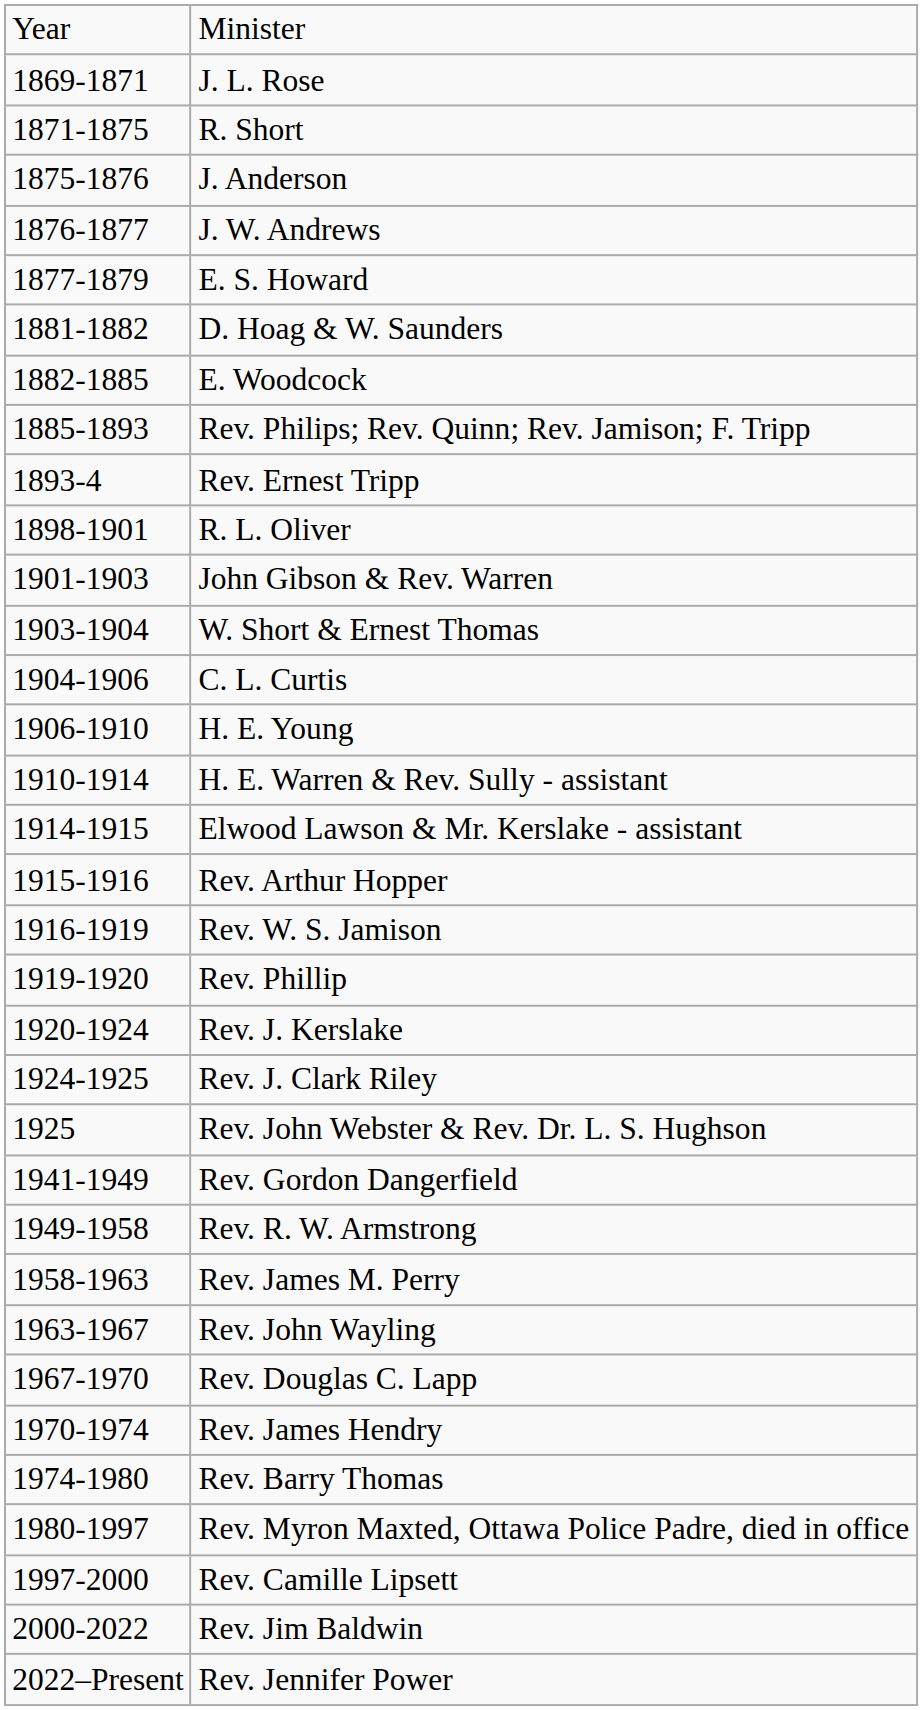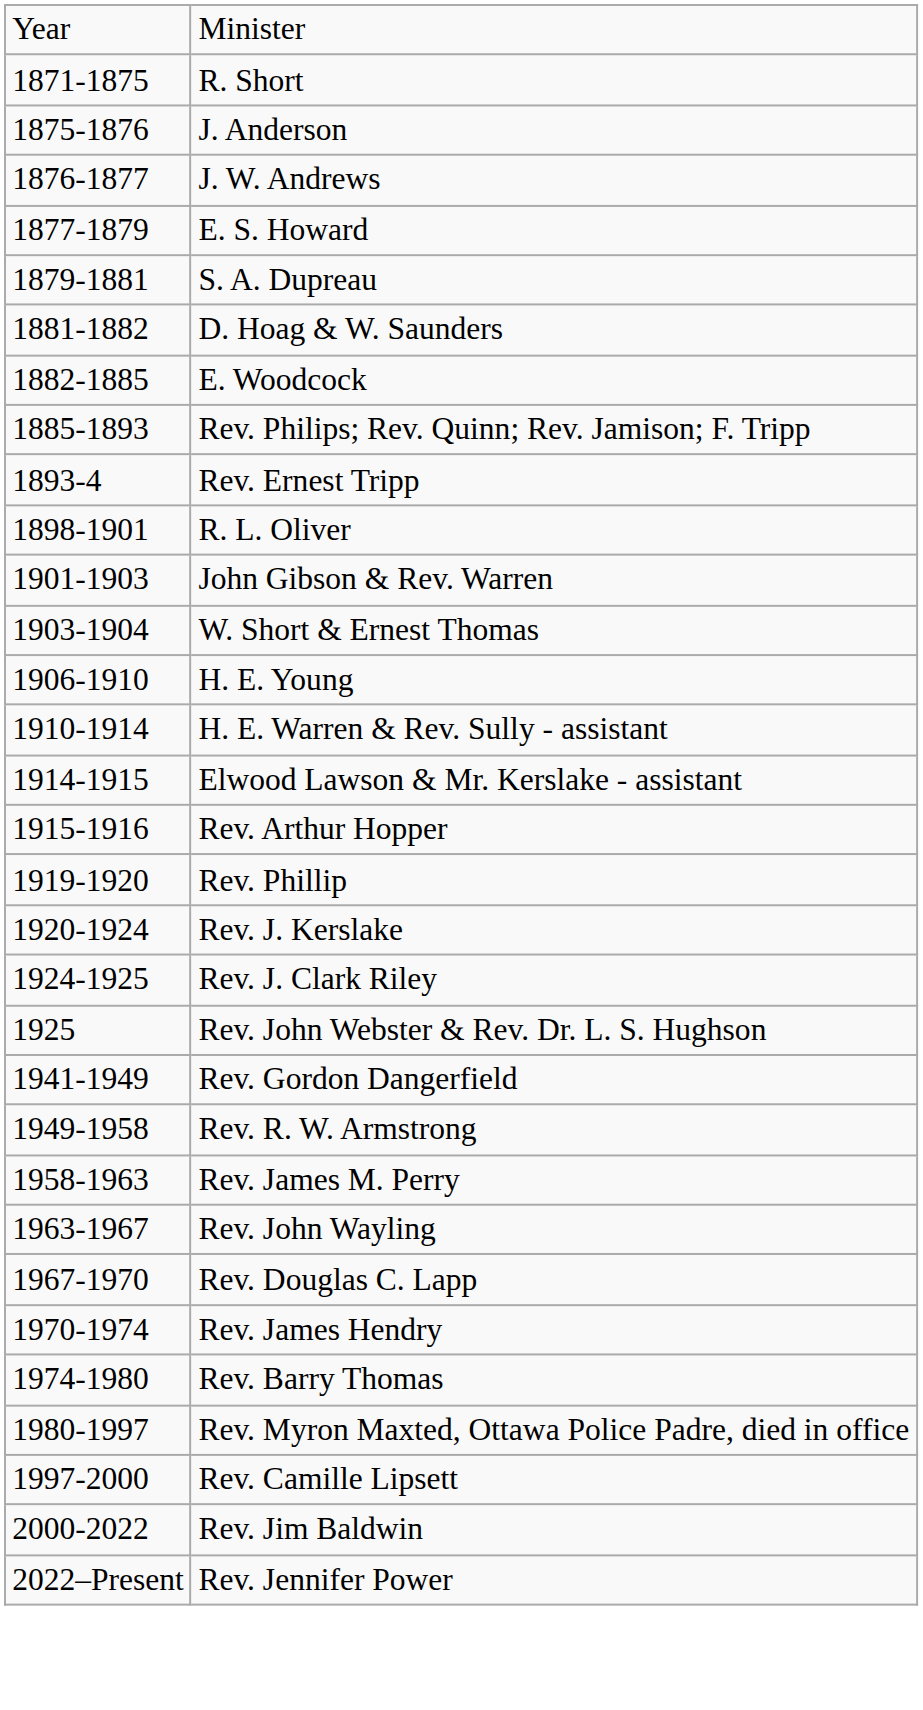 <table class="wikitable">
 <tr>
 <td>Year</td>
 <td>Minister</td>
-</tr>
-<tr>
-<td>1869-1871</td>
-<td>J. L. Rose</td>
 </tr>
 <tr>
 <td>1871-1875</td>
 <td>R. Short</td>
 </tr>
 <tr>
 <td>1875-1876</td>
 <td>J. Anderson</td>
 </tr>
 <tr>
 <td>1876-1877</td>
 <td>J. W. Andrews</td>
 </tr>
 <tr>
 <td>1877-1879</td>
 <td>E. S. Howard</td>
+</tr>
+<tr>
+<td>1879-1881</td>
+<td>S. A. Dupreau</td>
 </tr>
 <tr>
 <td>1881-1882</td>
 <td>D. Hoag & W. Saunders</td>
 </tr>
 <tr>
 <td>1882-1885</td>
 <td>E. Woodcock</td>
 </tr>
 <tr>
 <td>1885-1893</td>
 <td>Rev. Philips; Rev. Quinn; Rev. Jamison; F. Tripp</td>
 </tr>
 <tr>
 <td>1893-4</td>
 <td>Rev. Ernest Tripp</td>
 </tr>
 <tr>
 <td>1898-1901</td>
 <td>R. L. Oliver</td>
 </tr>
 <tr>
 <td>1901-1903</td>
 <td>John Gibson & Rev. Warren</td>
 </tr>
 <tr>
 <td>1903-1904</td>
 <td>W. Short & Ernest Thomas</td>
 </tr>
 <tr>
-<td>1904-1906</td>
-<td>C. L. Curtis</td>
-</tr>
-<tr>
 <td>1906-1910</td>
 <td>H. E. Young</td>
 </tr>
 <tr>
 <td>1910-1914</td>
 <td>H. E. Warren & Rev. Sully - assistant</td>
 </tr>
 <tr>
 <td>1914-1915</td>
 <td>Elwood Lawson & Mr. Kerslake - assistant</td>
 </tr>
 <tr>
 <td>1915-1916</td>
 <td>Rev. Arthur Hopper</td>
-</tr>
-<tr>
-<td>1916-1919</td>
-<td>Rev. W. S. Jamison</td>
 </tr>
 <tr>
 <td>1919-1920</td>
 <td>Rev. Phillip</td>
 </tr>
 <tr>
 <td>1920-1924</td>
 <td>Rev. J. Kerslake</td>
 </tr>
 <tr>
 <td>1924-1925</td>
 <td>Rev. J. Clark Riley</td>
 </tr>
 <tr>
 <td>1925</td>
 <td>Rev. John Webster & Rev. Dr. L. S. Hughson</td>
 </tr>
 <tr>
 <td>1941-1949</td>
 <td>Rev. Gordon Dangerfield</td>
 </tr>
 <tr>
 <td>1949-1958</td>
 <td>Rev. R. W. Armstrong</td>
 </tr>
 <tr>
 <td>1958-1963</td>
 <td>Rev. James M. Perry</td>
 </tr>
 <tr>
 <td>1963-1967</td>
 <td>Rev. John Wayling</td>
 </tr>
 <tr>
 <td>1967-1970</td>
 <td>Rev. Douglas C. Lapp</td>
 </tr>
 <tr>
 <td>1970-1974</td>
 <td>Rev. James Hendry</td>
 </tr>
 <tr>
 <td>1974-1980</td>
 <td>Rev. Barry Thomas</td>
 </tr>
 <tr>
 <td>1980-1997</td>
 <td>Rev. Myron Maxted, Ottawa Police Padre, died in office</td>
 </tr>
 <tr>
 <td>1997-2000</td>
 <td>Rev. Camille Lipsett</td>
 </tr>
 <tr>
 <td>2000-2022</td>
 <td>Rev. Jim Baldwin</td>
 </tr>
 <tr>
 <td>2022–Present</td>
 <td>Rev. Jennifer Power</td>
 </tr>
 </table>
